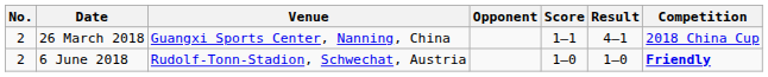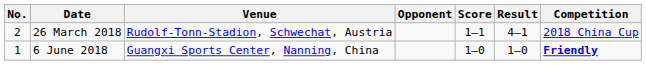 <table class="wikitable sortable">
 <tr>
 <th>No.</th>
 <th>Date</th>
 <th>Venue</th>
 <th>Opponent</th>
 <th>Score</th>
 <th>Result</th>
 <th>Competition</th>
 </tr>
 <tr>
 <td align=center>2</td>
 <td>26 March 2018</td>
-<td><a href='#'>Guangxi Sports Center</a>, <a href='#'>Nanning</a>, China</td>
+<td><a href='#'>Rudolf-Tonn-Stadion</a>, <a href='#'>Schwechat</a>, Austria</td>
 <td></td>
 <td align=center>1–1</td>
 <td align=center>4–1</td>
 <td><a href='#'>2018 China Cup</a></td>
 </tr>
 <tr>
-<td align=center>2</td>
+<td align=center>1</td>
 <td>6 June 2018</td>
-<td><a href='#'>Rudolf-Tonn-Stadion</a>, <a href='#'>Schwechat</a>, Austria</td>
+<td><a href='#'>Guangxi Sports Center</a>, <a href='#'>Nanning</a>, China</td>
 <td></td>
 <td align=center>1–0</td>
 <td align=center>1–0</td>
 <td><strong><a href='#'>Friendly</a></strong></td>
 </tr>
 </table>
